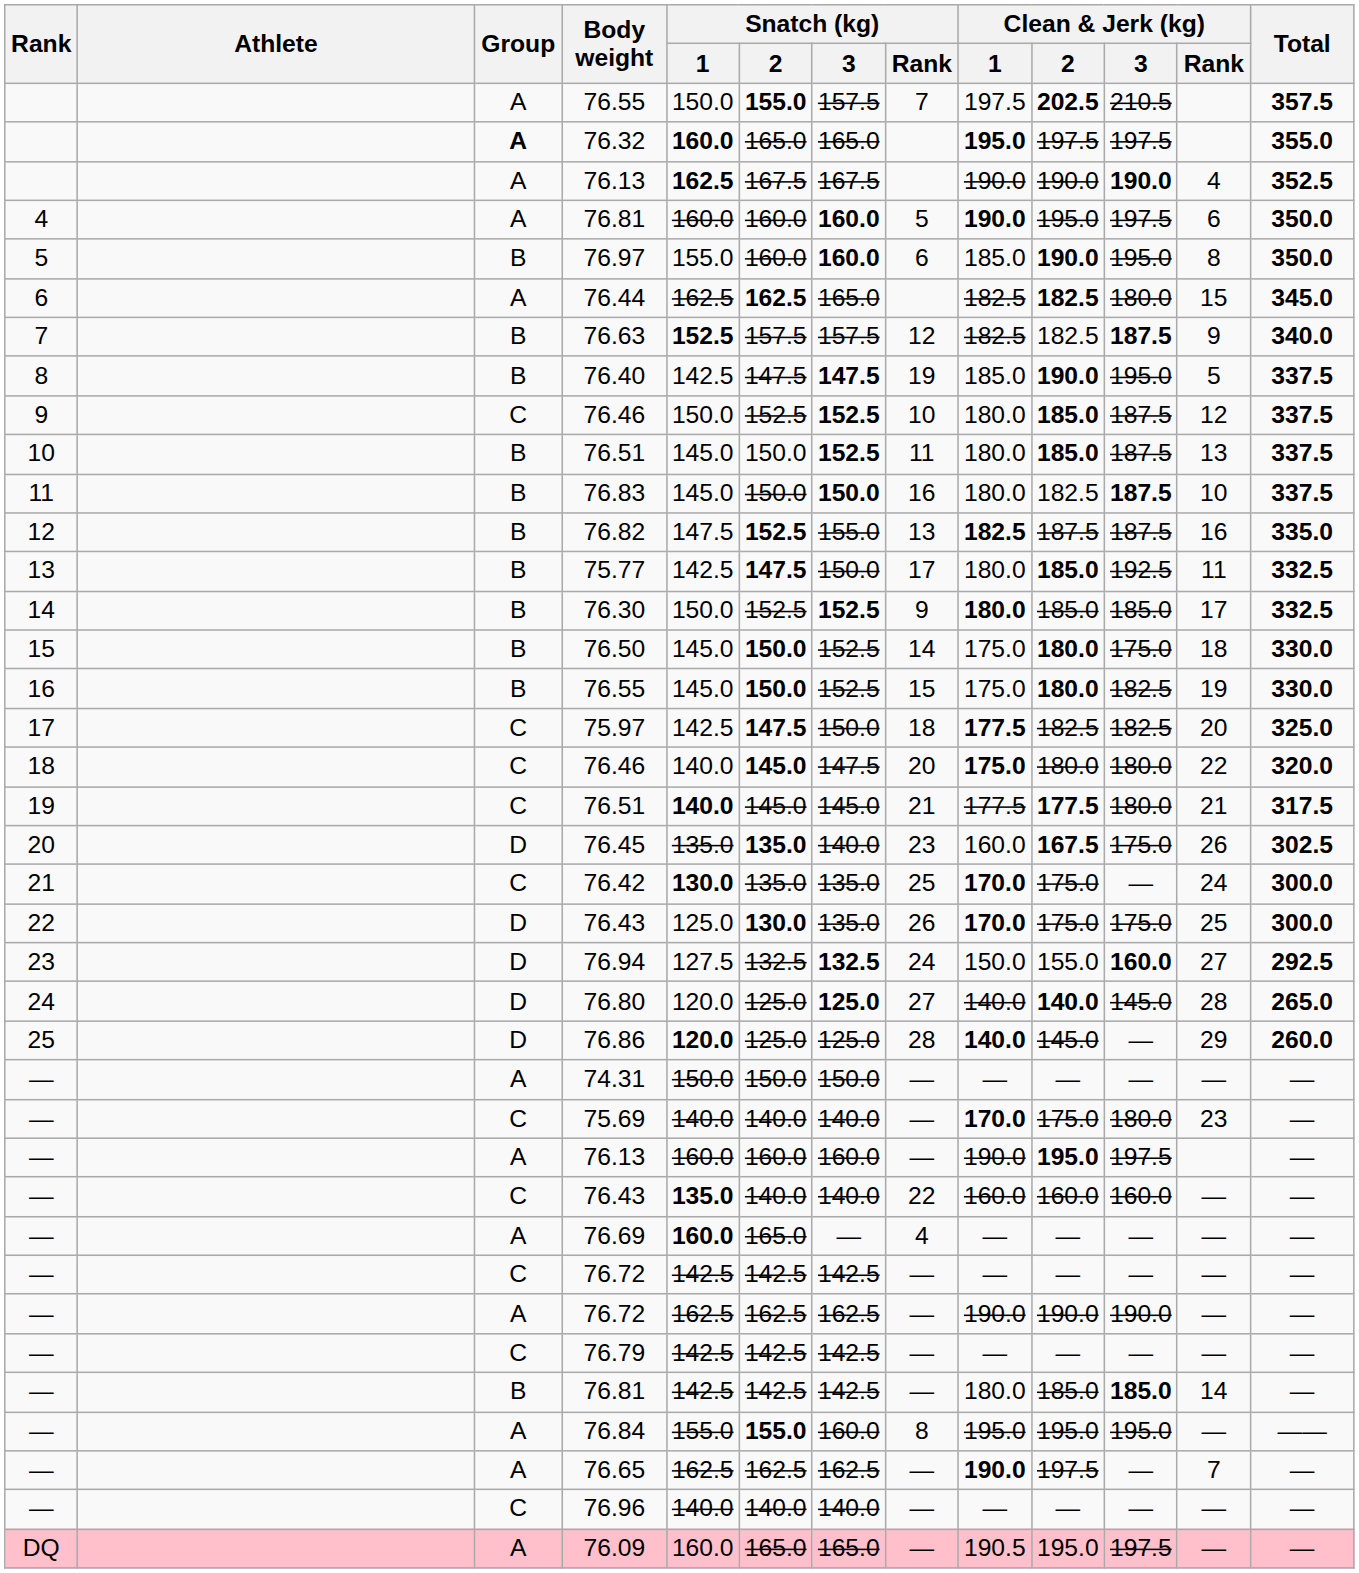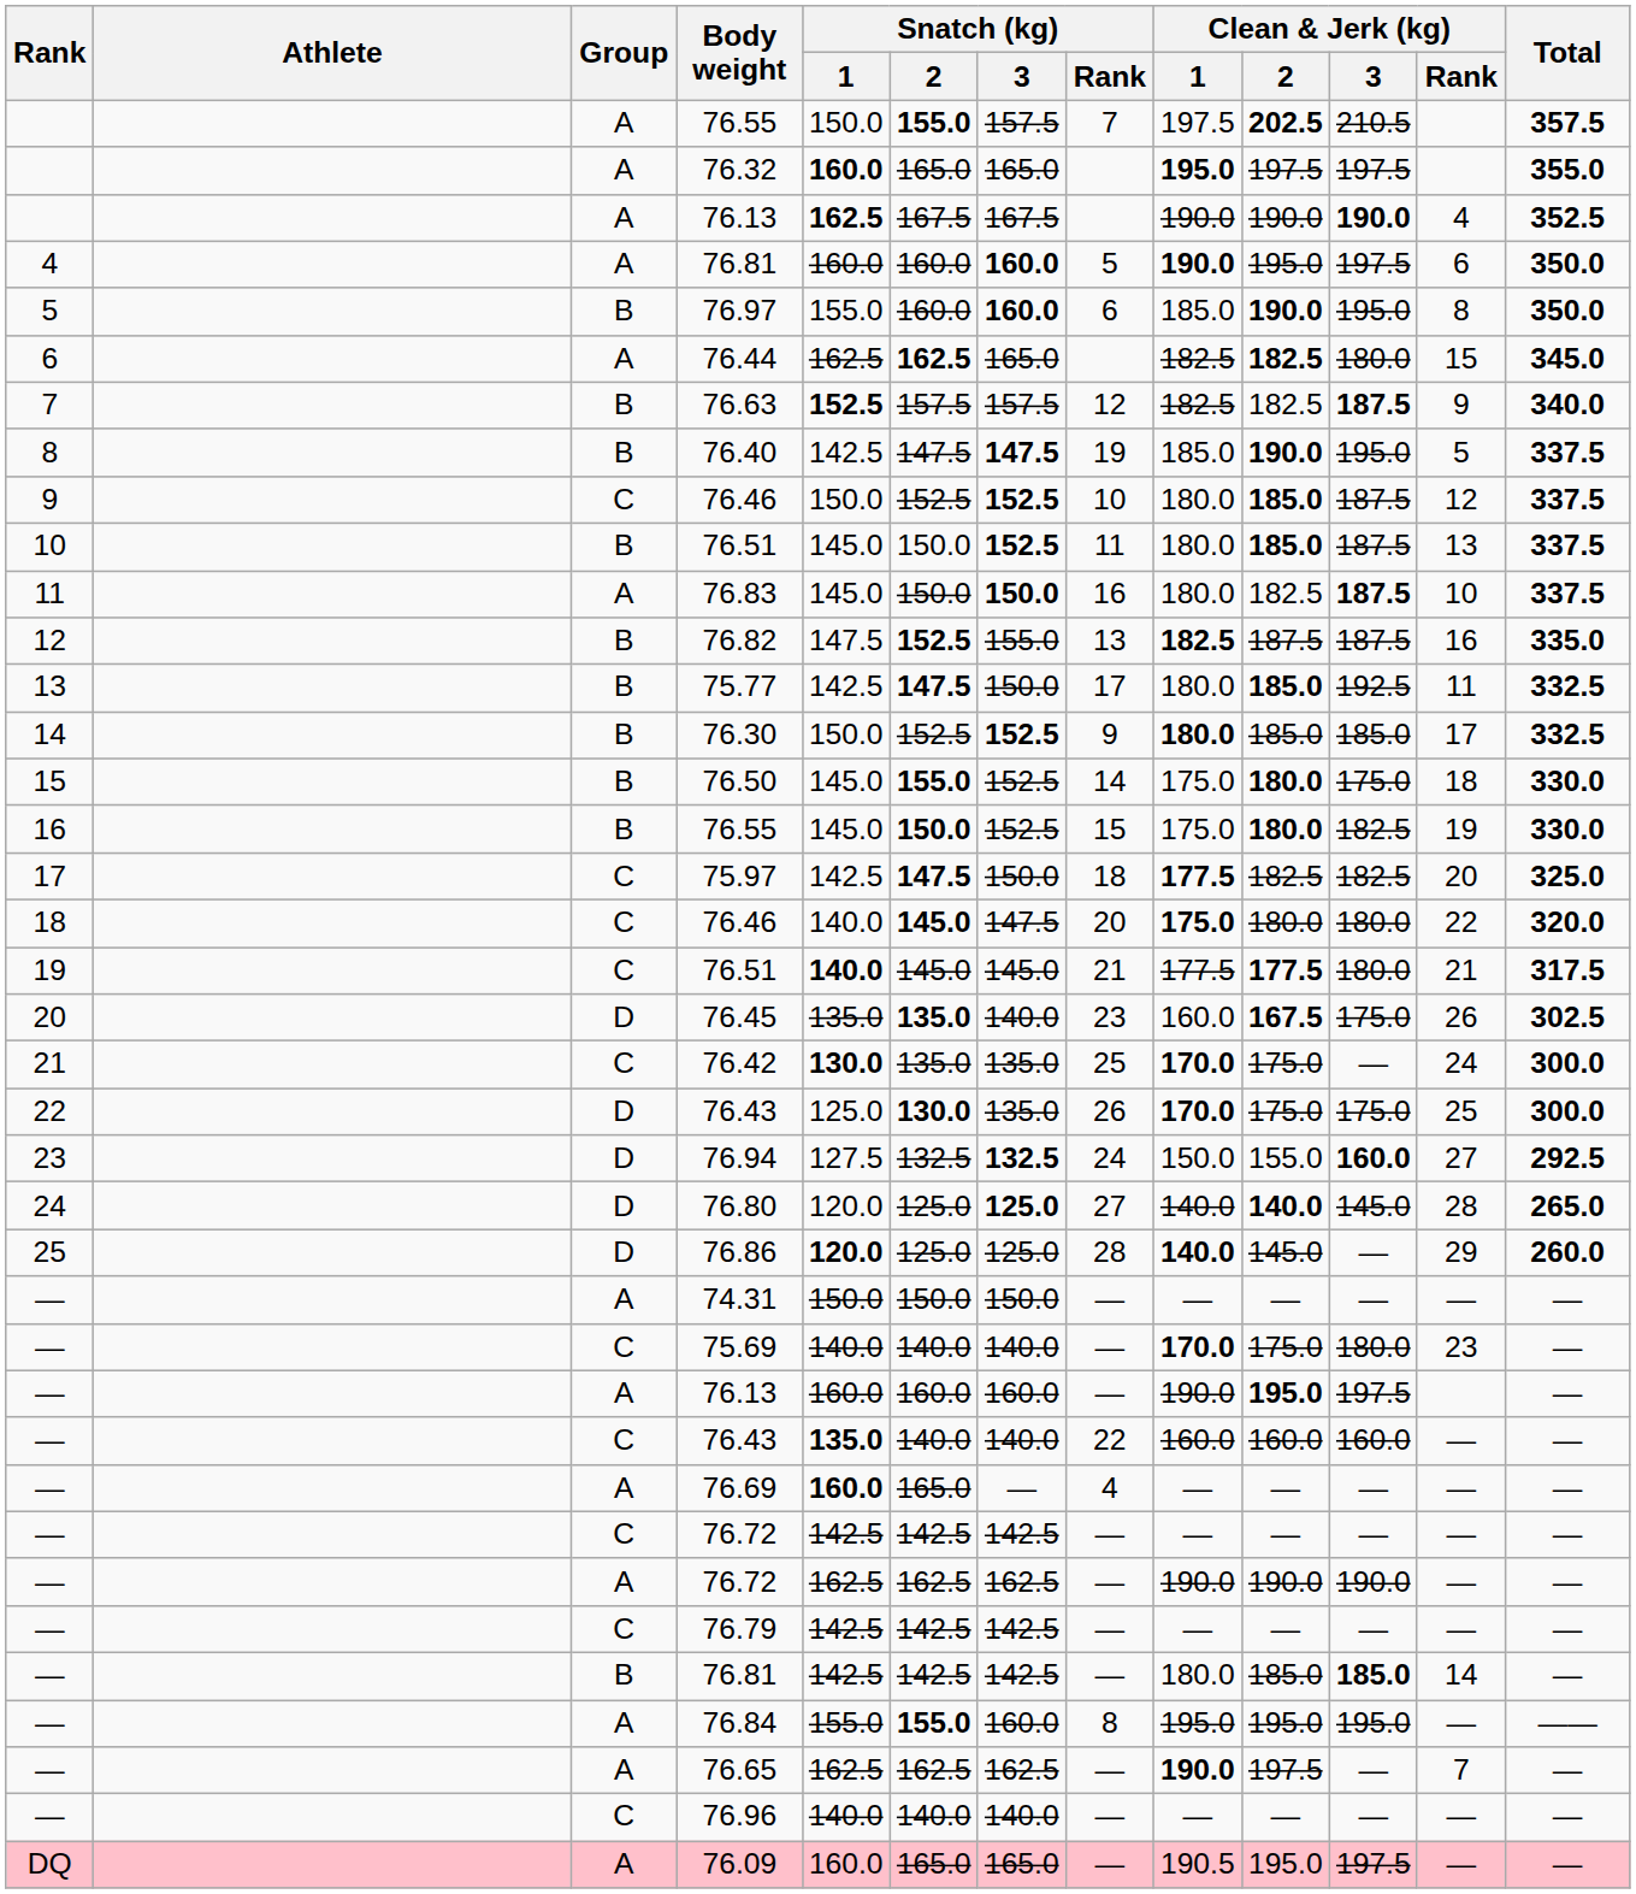 <table class = "wikitable" style="text-align:center;">
 <tr>
 <th rowspan=2 width=40>Rank</th>
 <th rowspan=2 width=250>Athlete</th>
 <th rowspan=2 width=50>Group</th>
 <th rowspan=2 width=60>Body weight</th>
 <th colspan=4>Snatch (kg)</th>
 <th colspan=4>Clean & Jerk (kg)</th>
 <th rowspan=2 width=60>Total</th>
 </tr>
 <tr>
 <th width=40>1</th>
 <th width=40>2</th>
 <th width=40>3</th>
 <th width=40>Rank</th>
 <th width=40>1</th>
 <th width=40>2</th>
 <th width=40>3</th>
 <th width=40>Rank</th>
 </tr>
 <tr>
 <td></td>
 <td align=left></td>
 <td>A</td>
 <td>76.55</td>
 <td>150.0</td>
 <td><strong>155.0</strong></td>
 <td><s>157.5 </s></td>
 <td>7</td>
 <td>197.5</td>
 <td><strong>202.5</strong></td>
 <td><s>210.5 </s></td>
 <td></td>
 <td><strong>357.5</strong></td>
 </tr>
 <tr>
 <td></td>
 <td align=left></td>
-<td><strong>A</strong></td>
+<td>A</td>
 <td>76.32</td>
 <td><strong>160.0</strong></td>
 <td><s>165.0 </s></td>
 <td><s>165.0 </s></td>
 <td></td>
 <td><strong>195.0</strong></td>
 <td><s>197.5 </s></td>
 <td><s>197.5 </s></td>
 <td></td>
 <td><strong>355.0</strong></td>
 </tr>
 <tr>
 <td></td>
 <td align=left></td>
 <td>A</td>
 <td>76.13</td>
 <td><strong>162.5</strong></td>
 <td><s>167.5 </s></td>
 <td><s>167.5 </s></td>
 <td></td>
 <td><s>190.0 </s></td>
 <td><s>190.0 </s></td>
 <td><strong>190.0</strong></td>
 <td>4</td>
 <td><strong>352.5</strong></td>
 </tr>
 <tr>
 <td>4</td>
 <td align=left></td>
 <td>A</td>
 <td>76.81</td>
 <td><s>160.0 </s></td>
 <td><s>160.0 </s></td>
 <td><strong>160.0</strong></td>
 <td>5</td>
 <td><strong>190.0</strong></td>
 <td><s>195.0 </s></td>
 <td><s>197.5 </s></td>
 <td>6</td>
 <td><strong>350.0</strong></td>
 </tr>
 <tr>
 <td>5</td>
 <td align=left></td>
 <td>B</td>
 <td>76.97</td>
 <td>155.0</td>
 <td><s>160.0 </s></td>
 <td><strong>160.0</strong></td>
 <td>6</td>
 <td>185.0</td>
 <td><strong>190.0</strong></td>
 <td><s>195.0 </s></td>
 <td>8</td>
 <td><strong>350.0</strong></td>
 </tr>
 <tr>
 <td>6</td>
 <td align=left></td>
 <td>A</td>
 <td>76.44</td>
 <td><s>162.5 </s></td>
 <td><strong>162.5</strong></td>
 <td><s>165.0 </s></td>
 <td></td>
 <td><s>182.5 </s></td>
 <td><strong>182.5</strong></td>
 <td><s>180.0 </s></td>
 <td>15</td>
 <td><strong>345.0</strong></td>
 </tr>
 <tr>
 <td>7</td>
 <td align=left></td>
 <td>B</td>
 <td>76.63</td>
 <td><strong>152.5</strong></td>
 <td><s>157.5 </s></td>
 <td><s>157.5 </s></td>
 <td>12</td>
 <td><s>182.5 </s></td>
 <td>182.5</td>
 <td><strong>187.5</strong></td>
 <td>9</td>
 <td><strong>340.0</strong></td>
 </tr>
 <tr>
 <td>8</td>
 <td align=left></td>
 <td>B</td>
 <td>76.40</td>
 <td>142.5</td>
 <td><s>147.5 </s></td>
 <td><strong>147.5</strong></td>
 <td>19</td>
 <td>185.0</td>
 <td><strong>190.0</strong></td>
 <td><s>195.0 </s></td>
 <td>5</td>
 <td><strong>337.5</strong></td>
 </tr>
 <tr>
 <td>9</td>
 <td align=left></td>
 <td>C</td>
 <td>76.46</td>
 <td>150.0</td>
 <td><s>152.5 </s></td>
 <td><strong>152.5</strong></td>
 <td>10</td>
 <td>180.0</td>
 <td><strong>185.0</strong></td>
 <td><s>187.5 </s></td>
 <td>12</td>
 <td><strong>337.5</strong></td>
 </tr>
 <tr>
 <td>10</td>
 <td align=left></td>
 <td>B</td>
 <td>76.51</td>
 <td>145.0</td>
 <td>150.0</td>
 <td><strong>152.5</strong></td>
 <td>11</td>
 <td>180.0</td>
 <td><strong>185.0</strong></td>
 <td><s>187.5 </s></td>
 <td>13</td>
 <td><strong>337.5</strong></td>
 </tr>
 <tr>
 <td>11</td>
 <td align=left></td>
-<td>B</td>
+<td>A</td>
 <td>76.83</td>
 <td>145.0</td>
 <td><s>150.0 </s></td>
 <td><strong>150.0</strong></td>
 <td>16</td>
 <td>180.0</td>
 <td>182.5</td>
 <td><strong>187.5</strong></td>
 <td>10</td>
 <td><strong>337.5</strong></td>
 </tr>
 <tr>
 <td>12</td>
 <td align=left></td>
 <td>B</td>
 <td>76.82</td>
 <td>147.5</td>
 <td><strong>152.5</strong></td>
 <td><s>155.0 </s></td>
 <td>13</td>
 <td><strong>182.5</strong></td>
 <td><s>187.5 </s></td>
 <td><s>187.5 </s></td>
 <td>16</td>
 <td><strong>335.0</strong></td>
 </tr>
 <tr>
 <td>13</td>
 <td align=left></td>
 <td>B</td>
 <td>75.77</td>
 <td>142.5</td>
 <td><strong>147.5</strong></td>
 <td><s>150.0 </s></td>
 <td>17</td>
 <td>180.0</td>
 <td><strong>185.0</strong></td>
 <td><s>192.5 </s></td>
 <td>11</td>
 <td><strong>332.5</strong></td>
 </tr>
 <tr>
 <td>14</td>
 <td align=left></td>
 <td>B</td>
 <td>76.30</td>
 <td>150.0</td>
 <td><s>152.5 </s></td>
 <td><strong>152.5</strong></td>
 <td>9</td>
 <td><strong>180.0</strong></td>
 <td><s>185.0 </s></td>
 <td><s>185.0 </s></td>
 <td>17</td>
 <td><strong>332.5</strong></td>
 </tr>
 <tr>
 <td>15</td>
 <td align=left></td>
 <td>B</td>
 <td>76.50</td>
 <td>145.0</td>
-<td><strong>150.0</strong></td>
+<td><strong>155.0</strong></td>
 <td><s>152.5 </s></td>
 <td>14</td>
 <td>175.0</td>
 <td><strong>180.0</strong></td>
 <td><s>175.0 </s></td>
 <td>18</td>
 <td><strong>330.0</strong></td>
 </tr>
 <tr>
 <td>16</td>
 <td align=left></td>
 <td>B</td>
 <td>76.55</td>
 <td>145.0</td>
 <td><strong>150.0</strong></td>
 <td><s>152.5 </s></td>
 <td>15</td>
 <td>175.0</td>
 <td><strong>180.0</strong></td>
 <td><s>182.5 </s></td>
 <td>19</td>
 <td><strong>330.0</strong></td>
 </tr>
 <tr>
 <td>17</td>
 <td align=left></td>
 <td>C</td>
 <td>75.97</td>
 <td>142.5</td>
 <td><strong>147.5</strong></td>
 <td><s>150.0 </s></td>
 <td>18</td>
 <td><strong>177.5</strong></td>
 <td><s>182.5 </s></td>
 <td><s>182.5 </s></td>
 <td>20</td>
 <td><strong>325.0</strong></td>
 </tr>
 <tr>
 <td>18</td>
 <td align=left></td>
 <td>C</td>
 <td>76.46</td>
 <td>140.0</td>
 <td><strong>145.0</strong></td>
 <td><s>147.5 </s></td>
 <td>20</td>
 <td><strong>175.0</strong></td>
 <td><s>180.0 </s></td>
 <td><s>180.0 </s></td>
 <td>22</td>
 <td><strong>320.0</strong></td>
 </tr>
 <tr>
 <td>19</td>
 <td align=left></td>
 <td>C</td>
 <td>76.51</td>
 <td><strong>140.0</strong></td>
 <td><s>145.0 </s></td>
 <td><s>145.0 </s></td>
 <td>21</td>
 <td><s>177.5 </s></td>
 <td><strong>177.5</strong></td>
 <td><s>180.0 </s></td>
 <td>21</td>
 <td><strong>317.5</strong></td>
 </tr>
 <tr>
 <td>20</td>
 <td align=left></td>
 <td>D</td>
 <td>76.45</td>
 <td><s>135.0 </s></td>
 <td><strong>135.0</strong></td>
 <td><s>140.0 </s></td>
 <td>23</td>
 <td>160.0</td>
 <td><strong>167.5</strong></td>
 <td><s>175.0 </s></td>
 <td>26</td>
 <td><strong>302.5</strong></td>
 </tr>
 <tr>
 <td>21</td>
 <td align=left></td>
 <td>C</td>
 <td>76.42</td>
 <td><strong>130.0</strong></td>
 <td><s>135.0 </s></td>
 <td><s>135.0 </s></td>
 <td>25</td>
 <td><strong>170.0</strong></td>
 <td><s>175.0 </s></td>
 <td>—</td>
 <td>24</td>
 <td><strong>300.0</strong></td>
 </tr>
 <tr>
 <td>22</td>
 <td align=left></td>
 <td>D</td>
 <td>76.43</td>
 <td>125.0</td>
 <td><strong>130.0</strong></td>
 <td><s>135.0 </s></td>
 <td>26</td>
 <td><strong>170.0</strong></td>
 <td><s>175.0 </s></td>
 <td><s>175.0 </s></td>
 <td>25</td>
 <td><strong>300.0</strong></td>
 </tr>
 <tr>
 <td>23</td>
 <td align=left></td>
 <td>D</td>
 <td>76.94</td>
 <td>127.5</td>
 <td><s>132.5 </s></td>
 <td><strong>132.5</strong></td>
 <td>24</td>
 <td>150.0</td>
 <td>155.0</td>
 <td><strong>160.0</strong></td>
 <td>27</td>
 <td><strong>292.5</strong></td>
 </tr>
 <tr>
 <td>24</td>
 <td align=left></td>
 <td>D</td>
 <td>76.80</td>
 <td>120.0</td>
 <td><s>125.0 </s></td>
 <td><strong>125.0</strong></td>
 <td>27</td>
 <td><s>140.0 </s></td>
 <td><strong>140.0</strong></td>
 <td><s>145.0 </s></td>
 <td>28</td>
 <td><strong>265.0</strong></td>
 </tr>
 <tr>
 <td>25</td>
 <td align=left></td>
 <td>D</td>
 <td>76.86</td>
 <td><strong>120.0</strong></td>
 <td><s>125.0 </s></td>
 <td><s>125.0 </s></td>
 <td>28</td>
 <td><strong>140.0</strong></td>
 <td><s>145.0 </s></td>
 <td>—</td>
 <td>29</td>
 <td><strong>260.0</strong></td>
 </tr>
 <tr>
 <td>—</td>
 <td align=left></td>
 <td>A</td>
 <td>74.31</td>
 <td><s>150.0 </s></td>
 <td><s>150.0 </s></td>
 <td><s>150.0 </s></td>
 <td>—</td>
 <td>—</td>
 <td>—</td>
 <td>—</td>
 <td>—</td>
 <td>—</td>
 </tr>
 <tr>
 <td>—</td>
 <td align=left></td>
 <td>C</td>
 <td>75.69</td>
 <td><s>140.0 </s></td>
 <td><s>140.0 </s></td>
 <td><s>140.0 </s></td>
 <td>—</td>
 <td><strong>170.0</strong></td>
 <td><s>175.0 </s></td>
 <td><s>180.0 </s></td>
 <td>23</td>
 <td>—</td>
 </tr>
 <tr>
 <td>—</td>
 <td align=left></td>
 <td>A</td>
 <td>76.13</td>
 <td><s>160.0 </s></td>
 <td><s>160.0 </s></td>
 <td><s>160.0 </s></td>
 <td>—</td>
 <td><s>190.0 </s></td>
 <td><strong>195.0</strong></td>
 <td><s>197.5 </s></td>
 <td></td>
 <td>—</td>
 </tr>
 <tr>
 <td>—</td>
 <td align=left></td>
 <td>C</td>
 <td>76.43</td>
 <td><strong>135.0</strong></td>
 <td><s>140.0 </s></td>
 <td><s>140.0 </s></td>
 <td>22</td>
 <td><s>160.0 </s></td>
 <td><s>160.0 </s></td>
 <td><s>160.0 </s></td>
 <td>—</td>
 <td>—</td>
 </tr>
 <tr>
 <td>—</td>
 <td align=left></td>
 <td>A</td>
 <td>76.69</td>
 <td><strong>160.0</strong></td>
 <td><s>165.0 </s></td>
 <td>—</td>
 <td>4</td>
 <td>—</td>
 <td>—</td>
 <td>—</td>
 <td>—</td>
 <td>—</td>
 </tr>
 <tr>
 <td>—</td>
 <td align=left></td>
 <td>C</td>
 <td>76.72</td>
 <td><s>142.5 </s></td>
 <td><s>142.5 </s></td>
 <td><s>142.5 </s></td>
 <td>—</td>
 <td>—</td>
 <td>—</td>
 <td>—</td>
 <td>—</td>
 <td>—</td>
 </tr>
 <tr>
 <td>—</td>
 <td align=left></td>
 <td>A</td>
 <td>76.72</td>
 <td><s>162.5 </s></td>
 <td><s>162.5 </s></td>
 <td><s>162.5 </s></td>
 <td>—</td>
 <td><s>190.0 </s></td>
 <td><s>190.0 </s></td>
 <td><s>190.0 </s></td>
 <td>—</td>
 <td>—</td>
 </tr>
 <tr>
 <td>—</td>
 <td align=left></td>
 <td>C</td>
 <td>76.79</td>
 <td><s>142.5 </s></td>
 <td><s>142.5 </s></td>
 <td><s>142.5 </s></td>
 <td>—</td>
 <td>—</td>
 <td>—</td>
 <td>—</td>
 <td>—</td>
 <td>—</td>
 </tr>
 <tr>
 <td>—</td>
 <td align=left></td>
 <td>B</td>
 <td>76.81</td>
 <td><s>142.5 </s></td>
 <td><s>142.5 </s></td>
 <td><s>142.5 </s></td>
 <td>—</td>
 <td>180.0</td>
 <td><s>185.0 </s></td>
 <td><strong>185.0</strong></td>
 <td>14</td>
 <td>—</td>
 </tr>
 <tr>
 <td>—</td>
 <td align=left></td>
 <td>A</td>
 <td>76.84</td>
 <td><s>155.0 </s></td>
 <td><strong>155.0</strong></td>
 <td><s>160.0 </s></td>
 <td>8</td>
 <td><s>195.0 </s></td>
 <td><s>195.0 </s></td>
 <td><s>195.0 </s></td>
 <td>—</td>
 <td>——</td>
 </tr>
 <tr>
 <td>—</td>
 <td align=left></td>
 <td>A</td>
 <td>76.65</td>
 <td><s>162.5 </s></td>
 <td><s>162.5 </s></td>
 <td><s>162.5 </s></td>
 <td>—</td>
 <td><strong>190.0</strong></td>
 <td><s>197.5 </s></td>
 <td>—</td>
 <td>7</td>
 <td>—</td>
 </tr>
 <tr>
 <td>—</td>
 <td align=left></td>
 <td>C</td>
 <td>76.96</td>
 <td><s>140.0 </s></td>
 <td><s>140.0 </s></td>
 <td><s>140.0 </s></td>
 <td>—</td>
 <td>—</td>
 <td>—</td>
 <td>—</td>
 <td>—</td>
 <td>—</td>
 </tr>
 <tr bgcolor=pink>
 <td>DQ</td>
 <td align=left></td>
 <td>A</td>
 <td>76.09</td>
 <td>160.0</td>
 <td><s>165.0 </s></td>
 <td><s>165.0 </s></td>
 <td>—</td>
 <td>190.5</td>
 <td>195.0</td>
 <td><s>197.5 </s></td>
 <td>—</td>
 <td>—</td>
 </tr>
 </table>
